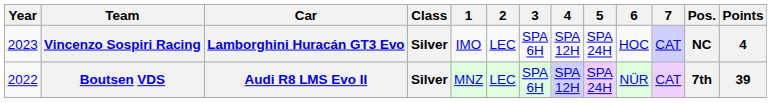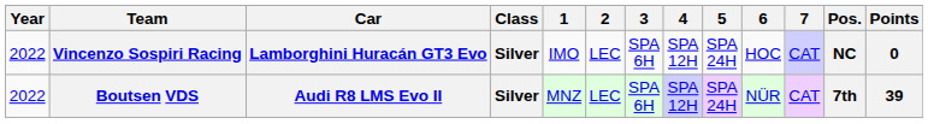 <table class="wikitable" border="1" style="text-align:center; font-size:85%;">
 <tr>
 <th>Year</th>
 <th>Team</th>
 <th>Car</th>
 <th>Class</th>
 <th>1</th>
 <th>2</th>
 <th>3</th>
 <th>4</th>
 <th>5</th>
 <th>6</th>
 <th>7</th>
 <th>Pos.</th>
 <th>Points</th>
 </tr>
 <tr>
-<td><a href='#'>2023</a></td>
+<td><a href='#'>2022</a></td>
 <th nowrap><a href='#'>Vincenzo Sospiri Racing</a></th>
 <th nowrap><a href='#'>Lamborghini Huracán GT3 Evo</a></th>
 <th>Silver</th>
 <td style="background:#;"><a href='#'>IMO</a></td>
 <td style="background:#;"><a href='#'>LEC</a></td>
 <td style="background:#;"><a href='#'>SPA<br>6H</a></td>
 <td style="background:#;"><a href='#'>SPA<br>12H</a></td>
 <td style="background:#;"><a href='#'>SPA<br>24H</a></td>
 <td style="background:#;"><a href='#'>HOC</a></td>
 <td style="background:#CFCFFF;"><a href='#'>CAT</a><br></td>
 <th>NC</th>
-<th>4</th>
+<th>0</th>
 </tr>
 <tr>
 <td><a href='#'>2022</a></td>
 <th nowrap><a href='#'>Boutsen</a> <a href='#'>VDS</a></th>
 <th nowrap><a href='#'>Audi R8 LMS Evo II</a></th>
 <th>Silver</th>
 <td style="background:#DFFFDF;"><a href='#'>MNZ</a><br></td>
 <td style="background:#DFFFDF;"><a href='#'>LEC</a><br></td>
 <td style="background:#DFFFDF;"><a href='#'>SPA<br>6H</a><br></td>
 <td style="background:#CFCFFF;"><a href='#'>SPA<br>12H</a><br></td>
 <td style="background:#EFCFFF;"><a href='#'>SPA<br>24H</a><br></td>
 <td style="background:#DFFFDF;"><a href='#'>NÜR</a><br></td>
 <td style="background:#EFCFFF;"><a href='#'>CAT</a><br></td>
 <th>7th</th>
 <th>39</th>
 </tr>
 </table>
